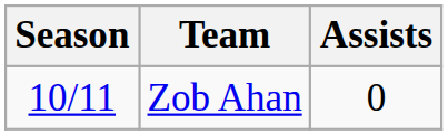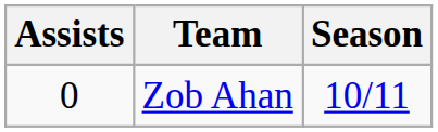 <table class="wikitable" style="text-align: center;">
 <tr>
+<th>Assists</th>
+<th>Team</th>
 <th>Season</th>
-<th>Team</th>
-<th>Assists</th>
 </tr>
 <tr>
+<td>0</td>
+<td align="left"><a href='#'>Zob Ahan</a></td>
 <td><a href='#'>10/11</a></td>
-<td align="left"><a href='#'>Zob Ahan</a></td>
-<td>0</td>
 </tr>
 </table>
